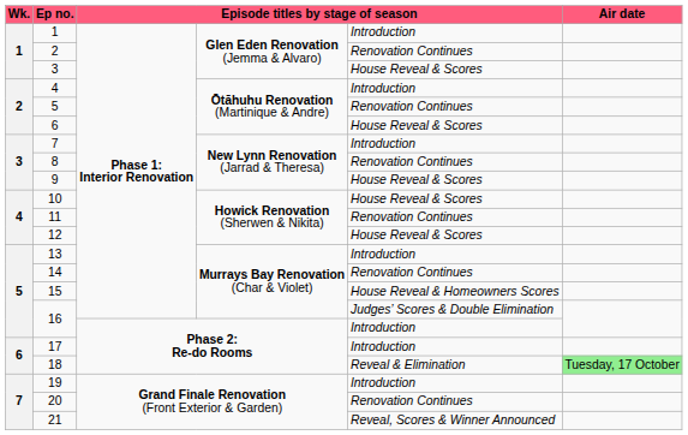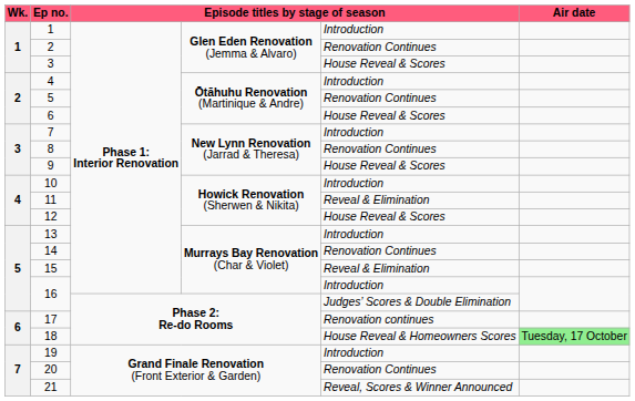 <table class="wikitable" style="text-align:center; font-size:98%; line-height:16px;">
 <tr>
 <th scope="col" style="background:#FF5C7D; color:black;">Wk.</th>
 <th scope="col" style="background:#FF5C7D; color:black;">Ep no.</th>
 <th scope="col" style="background:#FF5C7D; color:black;"  colspan="3">Episode titles by stage of season</th>
 <th scope="col" style="background:#FF5C7D; color:black;">Air date</th>
 </tr>
 <tr>
 <th rowspan="3">1</th>
 <td>1</td>
 <td rowspan="16"><strong>Phase 1:<br>Interior Renovation</strong></td>
 <td rowspan="3"><strong>Glen Eden Renovation</strong><br>(Jemma & Alvaro)</td>
 <td style="text-align:left"><em>Introduction</em></td>
 <td style="text-align:left"></td>
 </tr>
 <tr>
 <td>2</td>
 <td style="text-align:left"><em>Renovation Continues</em></td>
 <td style="text-align:left"></td>
 </tr>
 <tr>
 <td>3</td>
 <td style="text-align:left"><em>House Reveal & Scores</em></td>
 <td style="text-align:left"></td>
 </tr>
 <tr>
 <th rowspan="3">2</th>
 <td>4</td>
 <td rowspan="3"><strong>Ōtāhuhu Renovation</strong><br>(Martinique & Andre)</td>
 <td style="text-align:left"><em>Introduction</em></td>
 <td style="text-align:left"></td>
 </tr>
 <tr>
 <td>5</td>
 <td style="text-align:left"><em>Renovation Continues</em></td>
 <td style="text-align:left"></td>
 </tr>
 <tr>
 <td>6</td>
 <td style="text-align:left"><em>House Reveal & Scores</em></td>
 <td style="text-align:left"></td>
 </tr>
 <tr>
 <th rowspan="3">3</th>
 <td>7</td>
 <td rowspan="3"><strong>New Lynn Renovation</strong><br>(Jarrad & Theresa)</td>
 <td style="text-align:left"><em>Introduction</em></td>
 <td style="text-align:left"></td>
 </tr>
 <tr>
 <td>8</td>
 <td style="text-align:left"><em>Renovation Continues</em></td>
 <td style="text-align:left"></td>
 </tr>
 <tr>
 <td>9</td>
 <td style="text-align:left"><em>House Reveal & Scores</em></td>
 <td style="text-align:left"></td>
 </tr>
 <tr>
 <th rowspan="3">4</th>
 <td>10</td>
 <td rowspan="3"><strong>Howick Renovation</strong><br>(Sherwen & Nikita)</td>
-<td style="text-align:left"><em>House Reveal & Scores</em></td>
+<td style="text-align:left"><em>Introduction</em></td>
 <td style="text-align:left"></td>
 </tr>
 <tr>
 <td>11</td>
-<td style="text-align:left"><em>Renovation Continues</em></td>
+<td style="text-align:left"><em>Reveal & Elimination</em></td>
 <td style="text-align:left"></td>
 </tr>
 <tr>
 <td>12</td>
 <td style="text-align:left"><em>House Reveal & Scores</em></td>
 <td style="text-align:left"></td>
 </tr>
 <tr>
 <th rowspan="5">5</th>
 <td>13</td>
 <td rowspan="4"><strong>Murrays Bay Renovation</strong><br>(Char & Violet)</td>
 <td style="text-align:left"><em>Introduction</em></td>
 <td style="text-align:left"></td>
 </tr>
 <tr>
 <td>14</td>
 <td style="text-align:left"><em>Renovation Continues</em></td>
 <td style="text-align:left"></td>
 </tr>
 <tr>
 <td>15</td>
-<td style="text-align:left"><em>House Reveal & Homeowners Scores</em></td>
+<td style="text-align:left"><em>Reveal & Elimination</em></td>
 <td style="text-align:left"></td>
 </tr>
 <tr>
 <td rowspan=2>16</td>
-<td style="text-align:left"><em>Judges’ Scores & Double Elimination</em></td>
+<td style="text-align:left"><em>Introduction</em></td>
 <td rowspan=2 style="text-align:left"></td>
 </tr>
 <tr>
 <td colspan=2 rowspan="3"><strong>Phase 2:<br>Re-do Rooms</strong></td>
-<td style="text-align:left"><em>Introduction</em></td>
+<td style="text-align:left"><em>Judges’ Scores & Double Elimination</em></td>
 </tr>
 <tr>
 <th rowspan="2">6</th>
 <td>17</td>
-<td style="text-align:left"><em>Introduction</em></td>
+<td style="text-align:left"><em>Renovation continues</em></td>
 <td style="text-align:left"></td>
 </tr>
 <tr>
 <td>18</td>
-<td style="text-align:left"><em>Reveal & Elimination</em></td>
+<td style="text-align:left"><em>House Reveal & Homeowners Scores</em></td>
 <td style="background: lightgreen; text-align:left">Tuesday, 17 October</td>
 </tr>
 <tr>
 <th rowspan="3">7</th>
 <td>19</td>
 <td colspan=2 rowspan="3"><strong>Grand Finale Renovation</strong><br>(Front Exterior & Garden)</td>
 <td style="text-align:left"><em>Introduction</em></td>
 <td style="text-align:left"></td>
 </tr>
 <tr>
 <td>20</td>
 <td style="text-align:left"><em>Renovation Continues</em></td>
 <td style="text-align:left"></td>
 </tr>
 <tr>
 <td>21</td>
 <td style="text-align:left"><em>Reveal, Scores & Winner Announced</em></td>
 <td style="text-align:left"></td>
 </tr>
 </table>
